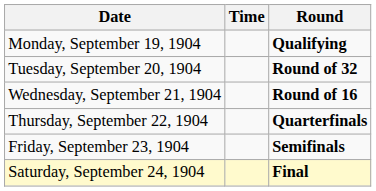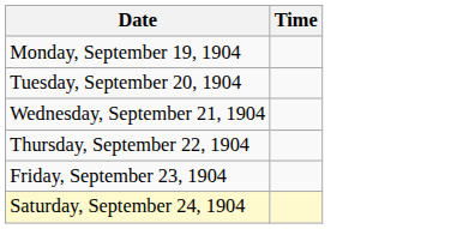 <table class="wikitable">
 <tr>
 <th>Date</th>
 <th>Time</th>
-<th>Round</th>
 </tr>
 <tr>
 <td>Monday, September 19, 1904</td>
 <td></td>
-<td><strong>Qualifying</strong></td>
 </tr>
 <tr>
 <td>Tuesday, September 20, 1904</td>
 <td></td>
-<td><strong>Round of 32</strong></td>
 </tr>
 <tr>
 <td>Wednesday, September 21, 1904</td>
 <td></td>
-<td><strong>Round of 16</strong></td>
 </tr>
 <tr>
 <td>Thursday, September 22, 1904</td>
 <td></td>
-<td><strong>Quarterfinals</strong></td>
 </tr>
 <tr>
 <td>Friday, September 23, 1904</td>
 <td></td>
-<td><strong>Semifinals</strong></td>
 </tr>
 <tr style=background:lemonchiffon>
 <td>Saturday, September 24, 1904</td>
 <td></td>
-<td><strong>Final</strong></td>
 </tr>
 </table>
